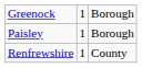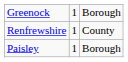 <table class="wikitable sortable">
 <tr>
 <td><a href='#'>Greenock</a></td>
 <td>1</td>
 <td>Borough</td>
 </tr>
 <tr>
+<td><a href='#'>Renfrewshire</a></td>
+<td>1</td>
+<td>County</td>
+</tr>
+<tr>
 <td><a href='#'>Paisley</a></td>
 <td align="center">1</td>
 <td>Borough</td>
 </tr>
-<tr>
-<td><a href='#'>Renfrewshire</a></td>
-<td>1</td>
-<td>County</td>
-</tr>
 </table>
